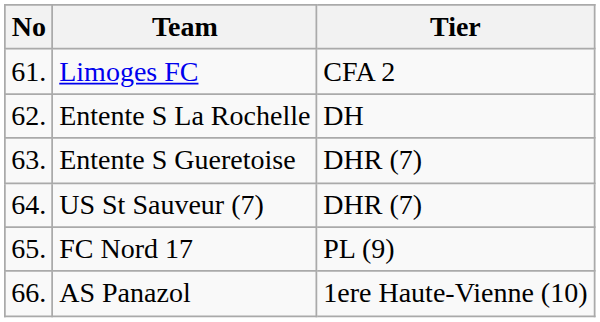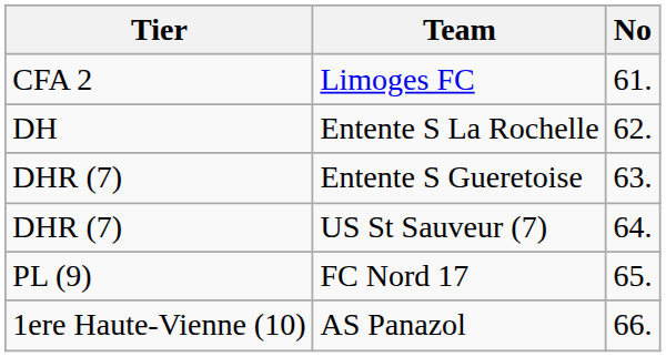 <table class="wikitable" style="text-align: left">
 <tr>
+<th>Tier</th>
+<th>Team</th>
 <th>No</th>
-<th>Team</th>
-<th>Tier</th>
 </tr>
 <tr>
+<td>CFA 2</td>
+<td><a href='#'>Limoges FC</a></td>
 <td>61.</td>
-<td><a href='#'>Limoges FC</a></td>
-<td>CFA 2</td>
 </tr>
 <tr>
+<td>DH</td>
+<td>Entente S La Rochelle</td>
 <td>62.</td>
-<td>Entente S La Rochelle</td>
-<td>DH</td>
 </tr>
 <tr>
+<td>DHR (7)</td>
+<td>Entente S Gueretoise</td>
 <td>63.</td>
-<td>Entente S Gueretoise</td>
-<td>DHR (7)</td>
 </tr>
 <tr>
+<td>DHR (7)</td>
+<td>US St Sauveur (7)</td>
 <td>64.</td>
-<td>US St Sauveur (7)</td>
-<td>DHR (7)</td>
 </tr>
 <tr>
+<td>PL (9)</td>
+<td>FC Nord 17</td>
 <td>65.</td>
-<td>FC Nord 17</td>
-<td>PL (9)</td>
 </tr>
 <tr>
+<td>1ere Haute-Vienne (10)</td>
+<td>AS Panazol</td>
 <td>66.</td>
-<td>AS Panazol</td>
-<td>1ere Haute-Vienne (10)</td>
 </tr>
 </table>
